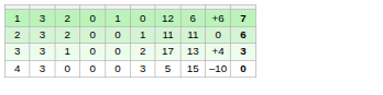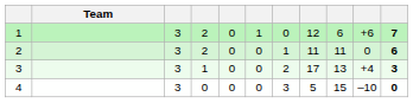 <table class="wikitable" style="text-align: center; font-size: 100%;">
 <tr>
 <th width="30"></th>
+<th width="175">Team</th>
 <th width="30"></th>
 <th width="30"></th>
 <th width="30"></th>
 <th width="30"></th>
 <th width="30"></th>
 <th width="30"></th>
 <th width="30"></th>
 <th width="30"></th>
 <th width="30"></th>
 </tr>
 <tr style="background-color: #bbf3bb;">
 <td>1</td>
+<td align=left></td>
 <td>3</td>
 <td>2</td>
 <td>0</td>
 <td>1</td>
 <td>0</td>
 <td>12</td>
 <td>6</td>
 <td>+6</td>
 <td><strong>7</strong></td>
 </tr>
 <tr style="background-color: #d5f4d5;">
 <td>2</td>
+<td align=left></td>
 <td>3</td>
 <td>2</td>
 <td>0</td>
 <td>0</td>
 <td>1</td>
 <td>11</td>
 <td>11</td>
 <td>0</td>
 <td><strong>6</strong></td>
 </tr>
 <tr style="background-color: #edfced;">
 <td>3</td>
+<td align=left></td>
 <td>3</td>
 <td>1</td>
 <td>0</td>
 <td>0</td>
 <td>2</td>
 <td>17</td>
 <td>13</td>
 <td>+4</td>
 <td><strong>3</strong></td>
 </tr>
 <tr style="background-color: #fefffe;">
 <td>4</td>
+<td align=left></td>
 <td>3</td>
 <td>0</td>
 <td>0</td>
 <td>0</td>
 <td>3</td>
 <td>5</td>
 <td>15</td>
 <td>–10</td>
 <td><strong>0</strong></td>
 </tr>
 </table>
